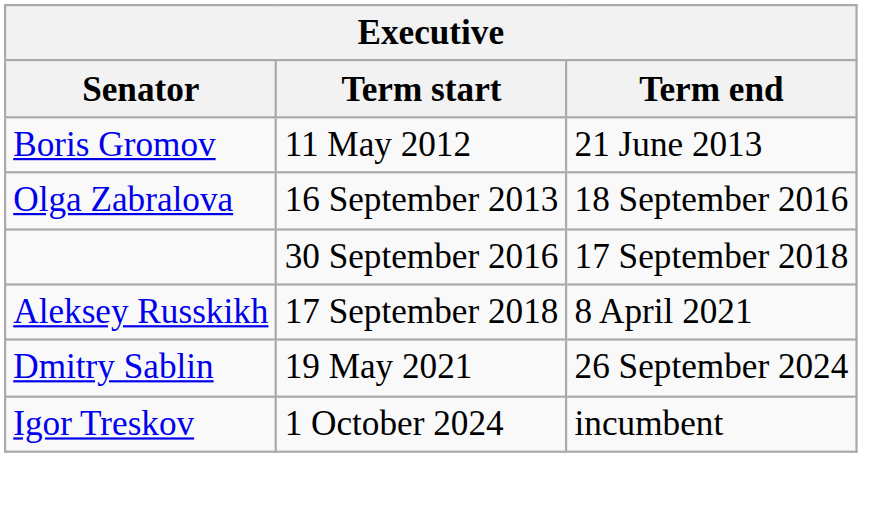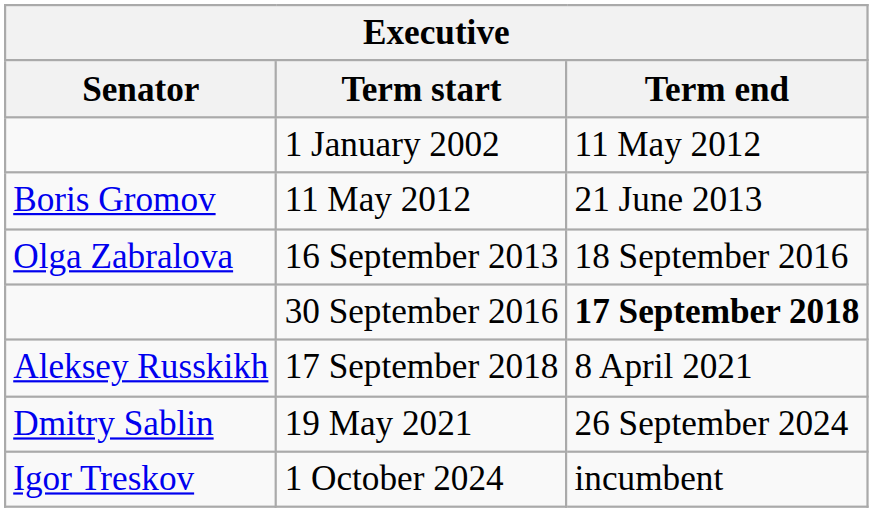 <table class="wikitable sortable">
 <tr>
 <th colspan=3>Executive</th>
 </tr>
 <tr>
 <th>Senator</th>
 <th>Term start</th>
 <th>Term end</th>
+</tr>
+<tr>
+<td></td>
+<td>1 January 2002</td>
+<td>11 May 2012</td>
 </tr>
 <tr>
 <td><a href='#'>Boris Gromov</a></td>
 <td>11 May 2012</td>
 <td>21 June 2013</td>
 </tr>
 <tr>
 <td><a href='#'>Olga Zabralova</a></td>
 <td>16 September 2013</td>
 <td>18 September 2016</td>
 </tr>
 <tr>
 <td></td>
 <td>30 September 2016</td>
-<td>17 September 2018</td>
+<td><strong>17 September 2018</strong></td>
 </tr>
 <tr>
 <td><a href='#'>Aleksey Russkikh</a></td>
 <td>17 September 2018</td>
 <td>8 April 2021</td>
 </tr>
 <tr>
 <td><a href='#'>Dmitry Sablin</a></td>
 <td>19 May 2021</td>
 <td>26 September 2024</td>
 </tr>
 <tr>
 <td><a href='#'>Igor Treskov</a></td>
 <td>1 October 2024</td>
 <td>incumbent</td>
 </tr>
 </table>
